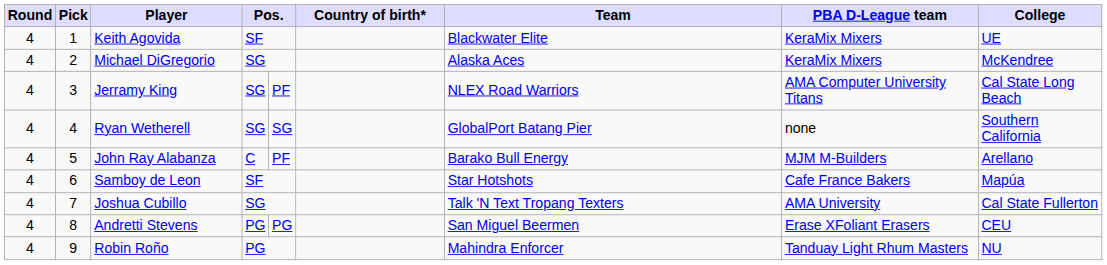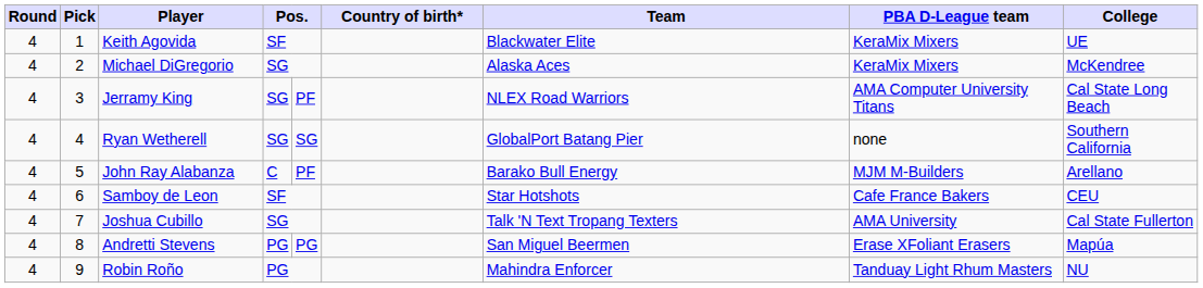 <table class="wikitable sortable sortable">
 <tr>
 <th style="background:#ddf; width:1%;">Round</th>
 <th style="background:#ddf; width:1%;">Pick</th>
 <th style="background:#ddf; width:15%;">Player</th>
 <th colspan="2" style="background:#ddf; width:1%;">Pos.</th>
 <th style="background:#ddf; width:15%;">Country of birth*</th>
 <th style="background:#ddf; width:35%;">Team</th>
 <th style="background:#ddf; width:20%;"><a href='#'>PBA D-League</a> team</th>
 <th style="background:#ddf; width:20%;">College</th>
 </tr>
 <tr>
 <td align=center>4</td>
 <td align=center>1</td>
 <td><a href='#'>Keith Agovida</a></td>
 <td colspan="2"><a href='#'>SF</a></td>
 <td></td>
 <td><a href='#'>Blackwater Elite</a></td>
 <td><a href='#'>KeraMix Mixers</a></td>
 <td><a href='#'>UE</a></td>
 </tr>
 <tr>
 <td align=center>4</td>
 <td align=center>2</td>
 <td><a href='#'>Michael DiGregorio</a></td>
 <td colspan="2"><a href='#'>SG</a></td>
 <td></td>
 <td><a href='#'>Alaska Aces</a></td>
 <td><a href='#'>KeraMix Mixers</a></td>
 <td><a href='#'>McKendree</a></td>
 </tr>
 <tr>
 <td align=center>4</td>
 <td align=center>3</td>
 <td><a href='#'>Jerramy King</a></td>
 <td><a href='#'>SG</a></td>
 <td><a href='#'>PF</a></td>
 <td></td>
 <td><a href='#'>NLEX Road Warriors</a></td>
 <td><a href='#'>AMA Computer University Titans</a></td>
 <td><a href='#'>Cal State Long Beach</a></td>
 </tr>
 <tr>
 <td align=center>4</td>
 <td align=center>4</td>
 <td><a href='#'>Ryan Wetherell</a></td>
 <td><a href='#'>SG</a></td>
 <td><a href='#'>SG</a></td>
 <td></td>
 <td><a href='#'>GlobalPort Batang Pier</a></td>
 <td>none</td>
 <td><a href='#'>Southern California</a></td>
 </tr>
 <tr>
 <td align=center>4</td>
 <td align=center>5</td>
 <td><a href='#'>John Ray Alabanza</a></td>
 <td><a href='#'>C</a></td>
 <td><a href='#'>PF</a></td>
 <td></td>
 <td><a href='#'>Barako Bull Energy</a></td>
 <td><a href='#'>MJM M-Builders</a></td>
 <td><a href='#'>Arellano</a></td>
 </tr>
 <tr>
 <td align=center>4</td>
 <td align=center>6</td>
 <td><a href='#'>Samboy de Leon</a></td>
 <td colspan="2"><a href='#'>SF</a></td>
 <td></td>
 <td><a href='#'>Star Hotshots</a></td>
 <td><a href='#'>Cafe France Bakers</a></td>
-<td><a href='#'>Mapúa</a></td>
+<td><a href='#'>CEU</a></td>
 </tr>
 <tr>
 <td align=center>4</td>
 <td align=center>7</td>
 <td><a href='#'>Joshua Cubillo</a></td>
 <td colspan="2"><a href='#'>SG</a></td>
 <td></td>
 <td><a href='#'>Talk 'N Text Tropang Texters</a></td>
 <td><a href='#'>AMA University</a></td>
 <td><a href='#'>Cal State Fullerton</a></td>
 </tr>
 <tr>
 <td align=center>4</td>
 <td align=center>8</td>
 <td><a href='#'>Andretti Stevens</a></td>
 <td><a href='#'>PG</a></td>
 <td><a href='#'>PG</a></td>
 <td></td>
 <td><a href='#'>San Miguel Beermen</a></td>
 <td><a href='#'>Erase XFoliant Erasers</a></td>
-<td><a href='#'>CEU</a></td>
+<td><a href='#'>Mapúa</a></td>
 </tr>
 <tr>
 <td align=center>4</td>
 <td align=center>9</td>
 <td><a href='#'>Robin Roño</a></td>
 <td colspan="2"><a href='#'>PG</a></td>
 <td></td>
 <td><a href='#'>Mahindra Enforcer</a></td>
 <td><a href='#'>Tanduay Light Rhum Masters</a></td>
 <td><a href='#'>NU</a></td>
 </tr>
 </table>
